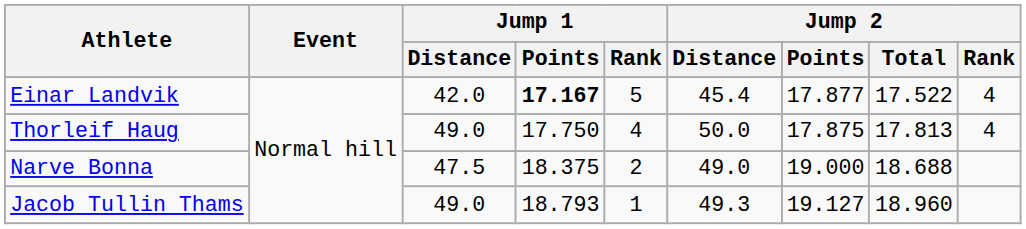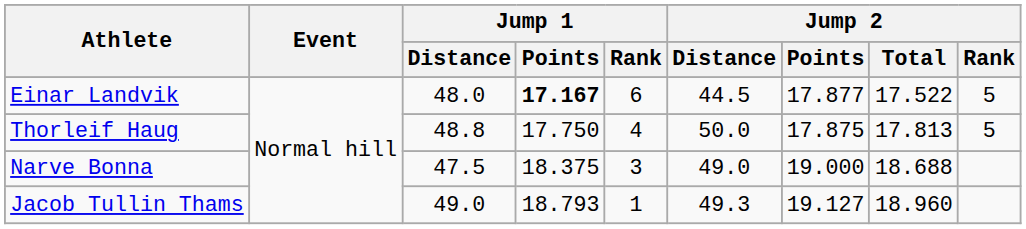 <table class="wikitable" style="font-size:90%">
 <tr>
 <th rowspan="2">Athlete</th>
 <th rowspan="2">Event</th>
 <th colspan="3">Jump 1</th>
 <th colspan="4">Jump 2</th>
 </tr>
 <tr>
 <th>Distance</th>
 <th>Points</th>
 <th>Rank</th>
 <th>Distance</th>
 <th>Points</th>
 <th>Total</th>
 <th>Rank</th>
 </tr>
 <tr>
 <td><a href='#'>Einar Landvik</a></td>
 <td rowspan="4">Normal hill</td>
-<td align="center">42.0</td>
+<td align="center">48.0</td>
 <td align="center"><strong>17.167</strong></td>
-<td align="center">5</td>
-<td align="center">45.4</td>
+<td align="center">6</td>
+<td align="center">44.5</td>
 <td align="center">17.877</td>
 <td align="center">17.522</td>
-<td align="center">4</td>
+<td align="center">5</td>
 </tr>
 <tr>
 <td><a href='#'>Thorleif Haug</a></td>
-<td align="center">49.0</td>
+<td align="center">48.8</td>
 <td align="center">17.750</td>
 <td align="center">4</td>
 <td align="center">50.0</td>
 <td align="center">17.875</td>
 <td align="center">17.813</td>
-<td align="center">4</td>
+<td align="center">5</td>
 </tr>
 <tr>
 <td><a href='#'>Narve Bonna</a></td>
 <td align="center">47.5</td>
 <td align="center">18.375</td>
-<td align="center">2</td>
+<td align="center">3</td>
 <td align="center">49.0</td>
 <td align="center">19.000</td>
 <td align="center">18.688</td>
 <td align="center"></td>
 </tr>
 <tr>
 <td><a href='#'>Jacob Tullin Thams</a></td>
 <td align="center">49.0</td>
 <td align="center">18.793</td>
 <td align="center">1</td>
 <td align="center">49.3</td>
 <td align="center">19.127</td>
 <td align="center">18.960</td>
 <td align="center"></td>
 </tr>
 </table>
